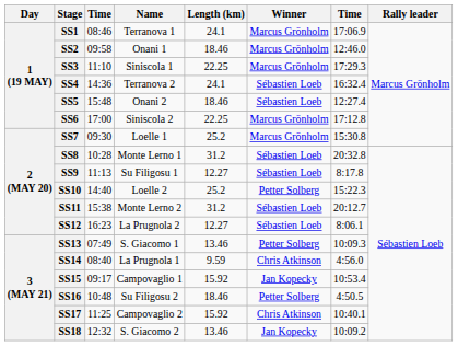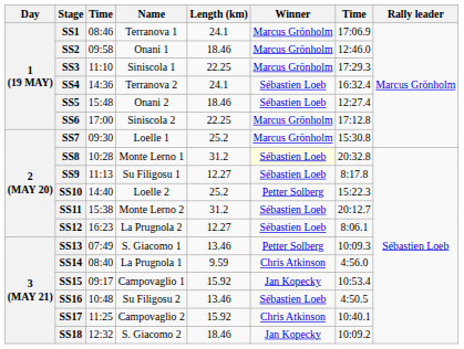 <table class="wikitable" style="text-align: center; font-size: 90%; max-width: 950px;">
 <tr>
 <th>Day</th>
 <th>Stage</th>
 <th>Time</th>
 <th>Name</th>
 <th>Length (km)</th>
 <th>Winner</th>
 <th>Time</th>
 <th>Rally leader</th>
 </tr>
 <tr>
 <th rowspan="6">1<br>(19 MAY)</th>
 <th>SS1</th>
 <td>08:46</td>
 <td>Terranova 1</td>
 <td>24.1</td>
 <td> <a href='#'>Marcus Grönholm</a></td>
 <td>17:06.9</td>
 <td rowspan="7"> <a href='#'>Marcus Grönholm</a></td>
 </tr>
 <tr>
 <th>SS2</th>
 <td>09:58</td>
 <td>Onani 1</td>
 <td>18.46</td>
 <td> <a href='#'>Marcus Grönholm</a></td>
 <td>12:46.0</td>
 </tr>
 <tr>
 <th>SS3</th>
 <td>11:10</td>
 <td>Siniscola 1</td>
 <td>22.25</td>
 <td> <a href='#'>Marcus Grönholm</a></td>
 <td>17:29.3</td>
 </tr>
 <tr>
 <th>SS4</th>
 <td>14:36</td>
 <td>Terranova 2</td>
 <td>24.1</td>
 <td> <a href='#'>Sébastien Loeb</a></td>
 <td>16:32.4</td>
 </tr>
 <tr>
 <th>SS5</th>
 <td>15:48</td>
 <td>Onani 2</td>
 <td>18.46</td>
 <td> <a href='#'>Sébastien Loeb</a></td>
 <td>12:27.4</td>
 </tr>
 <tr>
 <th>SS6</th>
 <td>17:00</td>
 <td>Siniscola 2</td>
 <td>22.25</td>
 <td> <a href='#'>Marcus Grönholm</a></td>
 <td>17:12.8</td>
 </tr>
 <tr>
 <th rowspan="6">2<br>(MAY 20)</th>
 <th>SS7</th>
 <td>09:30</td>
 <td>Loelle 1</td>
 <td>25.2</td>
 <td> <a href='#'>Marcus Grönholm</a></td>
 <td>15:30.8</td>
 </tr>
 <tr>
 <th>SS8</th>
 <td>10:28</td>
 <td>Monte Lerno 1</td>
 <td>31.2</td>
-<td> <a href='#'>Sébastien Loeb</a></td>
+<td style="background: lightyellow;"> <a href='#'>Sébastien Loeb</a></td>
 <td>20:32.8</td>
 <td rowspan="11"> <a href='#'>Sébastien Loeb</a></td>
 </tr>
 <tr>
 <th>SS9</th>
 <td>11:13</td>
 <td>Su Filigosu 1</td>
 <td>12.27</td>
 <td> <a href='#'>Sébastien Loeb</a></td>
 <td>8:17.8</td>
 </tr>
 <tr>
 <th>SS10</th>
 <td>14:40</td>
 <td>Loelle 2</td>
 <td>25.2</td>
 <td> <a href='#'>Petter Solberg</a></td>
 <td>15:22.3</td>
 </tr>
 <tr>
 <th>SS11</th>
 <td>15:38</td>
 <td>Monte Lerno 2</td>
 <td>31.2</td>
 <td> <a href='#'>Sébastien Loeb</a></td>
 <td>20:12.7</td>
 </tr>
 <tr>
 <th>SS12</th>
 <td>16:23</td>
 <td>La Prugnola 2</td>
 <td>12.27</td>
 <td> <a href='#'>Sébastien Loeb</a></td>
 <td>8:06.1</td>
 </tr>
 <tr>
 <th rowspan="6">3<br> (MAY 21)</th>
 <th>SS13</th>
 <td>07:49</td>
 <td>S. Giacomo 1</td>
 <td>13.46</td>
 <td> <a href='#'>Petter Solberg</a></td>
 <td>10:09.3</td>
 </tr>
 <tr>
 <th>SS14</th>
 <td>08:40</td>
 <td>La Prugnola 1</td>
 <td>9.59</td>
 <td> <a href='#'>Chris Atkinson</a></td>
 <td>4:56.0</td>
 </tr>
 <tr>
 <th>SS15</th>
 <td>09:17</td>
 <td>Campovaglio 1</td>
 <td>15.92</td>
 <td> <a href='#'>Jan Kopecky</a></td>
 <td>10:53.4</td>
 </tr>
 <tr>
 <th>SS16</th>
 <td>10:48</td>
 <td>Su Filigosu 2</td>
-<td>18.46</td>
-<td> <a href='#'>Petter Solberg</a></td>
+<td>13.46</td>
+<td> <a href='#'>Sébastien Loeb</a></td>
 <td>4:50.5</td>
 </tr>
 <tr>
 <th>SS17</th>
 <td>11:25</td>
 <td>Campovaglio 2</td>
 <td>15.92</td>
 <td> <a href='#'>Chris Atkinson</a></td>
 <td>10:40.1</td>
 </tr>
 <tr>
 <th>SS18</th>
 <td>12:32</td>
 <td>S. Giacomo 2</td>
-<td>13.46</td>
+<td>18.46</td>
 <td> <a href='#'>Jan Kopecky</a></td>
 <td>10:09.2</td>
 </tr>
 </table>
